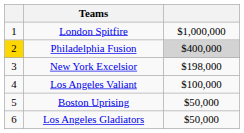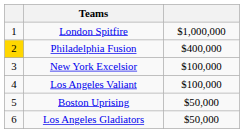 <table class="wikitable" style="text-align: center; font-size: 95%;">
 <tr>
 <th scope="col" style="width: 20px;"></th>
 <th scope="col" style="width: 190px;">Teams</th>
 <th scope="col" style="width: 100px;"></th>
 </tr>
 <tr>
 <td>1</td>
 <td><a href='#'>London Spitfire</a></td>
 <td>$1,000,000</td>
 </tr>
 <tr>
 <td style="background: gold;">2</td>
 <td><a href='#'>Philadelphia Fusion</a></td>
-<td style="background: lightgrey;">$400,000</td>
+<td>$400,000</td>
 </tr>
 <tr>
 <td>3</td>
 <td><a href='#'>New York Excelsior</a></td>
-<td>$198,000</td>
+<td>$100,000</td>
 </tr>
 <tr>
 <td>4</td>
 <td><a href='#'>Los Angeles Valiant</a></td>
 <td>$100,000</td>
 </tr>
 <tr>
 <td>5</td>
 <td><a href='#'>Boston Uprising</a></td>
 <td>$50,000</td>
 </tr>
 <tr>
 <td>6</td>
 <td><a href='#'>Los Angeles Gladiators</a></td>
 <td>$50,000</td>
 </tr>
 </table>
